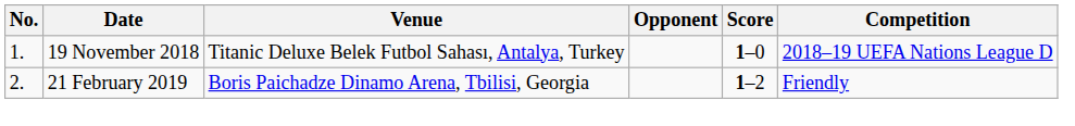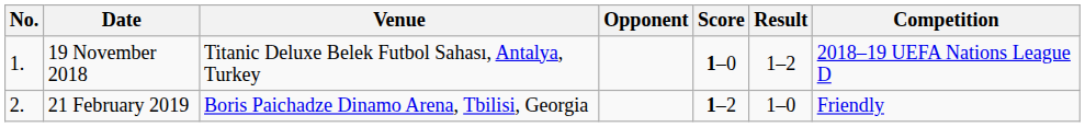 <table class="wikitable" style="font-size:100%;">
 <tr>
 <th>No.</th>
 <th>Date</th>
 <th>Venue</th>
 <th>Opponent</th>
 <th>Score</th>
+<th>Result</th>
 <th>Competition</th>
 </tr>
 <tr>
 <td>1.</td>
 <td>19 November 2018</td>
 <td>Titanic Deluxe Belek Futbol Sahası, <a href='#'>Antalya</a>, Turkey</td>
 <td></td>
 <td align=center><strong>1</strong>–0</td>
+<td align=center>1–2</td>
 <td><a href='#'>2018–19 UEFA Nations League D</a></td>
 </tr>
 <tr>
 <td>2.</td>
 <td>21 February 2019</td>
 <td><a href='#'>Boris Paichadze Dinamo Arena</a>, <a href='#'>Tbilisi</a>, Georgia</td>
 <td></td>
 <td align=center><strong>1</strong>–2</td>
+<td align=center>1–0</td>
 <td><a href='#'>Friendly</a></td>
 </tr>
 </table>
